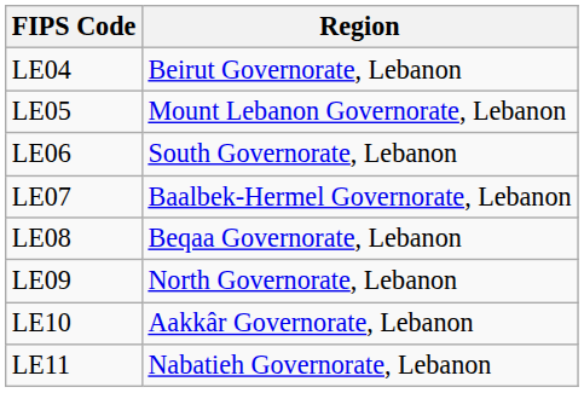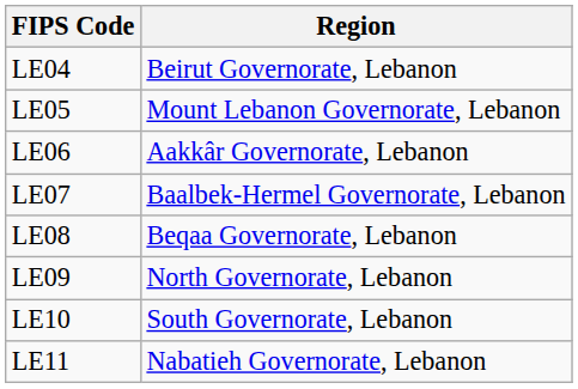 <table class="wikitable">
 <tr>
 <th>FIPS Code</th>
 <th>Region</th>
 </tr>
 <tr>
 <td>LE04</td>
 <td><a href='#'>Beirut Governorate</a>, Lebanon</td>
 </tr>
 <tr>
 <td>LE05</td>
 <td><a href='#'>Mount Lebanon Governorate</a>, Lebanon</td>
 </tr>
 <tr>
 <td>LE06</td>
-<td><a href='#'>South Governorate</a>, Lebanon</td>
+<td><a href='#'>Aakkâr Governorate</a>, Lebanon</td>
 </tr>
 <tr>
 <td>LE07</td>
 <td><a href='#'>Baalbek-Hermel Governorate</a>, Lebanon</td>
 </tr>
 <tr>
 <td>LE08</td>
 <td><a href='#'>Beqaa Governorate</a>, Lebanon</td>
 </tr>
 <tr>
 <td>LE09</td>
 <td><a href='#'>North Governorate</a>, Lebanon</td>
 </tr>
 <tr>
 <td>LE10</td>
-<td><a href='#'>Aakkâr Governorate</a>, Lebanon</td>
+<td><a href='#'>South Governorate</a>, Lebanon</td>
 </tr>
 <tr>
 <td>LE11</td>
 <td><a href='#'>Nabatieh Governorate</a>, Lebanon</td>
 </tr>
 </table>
